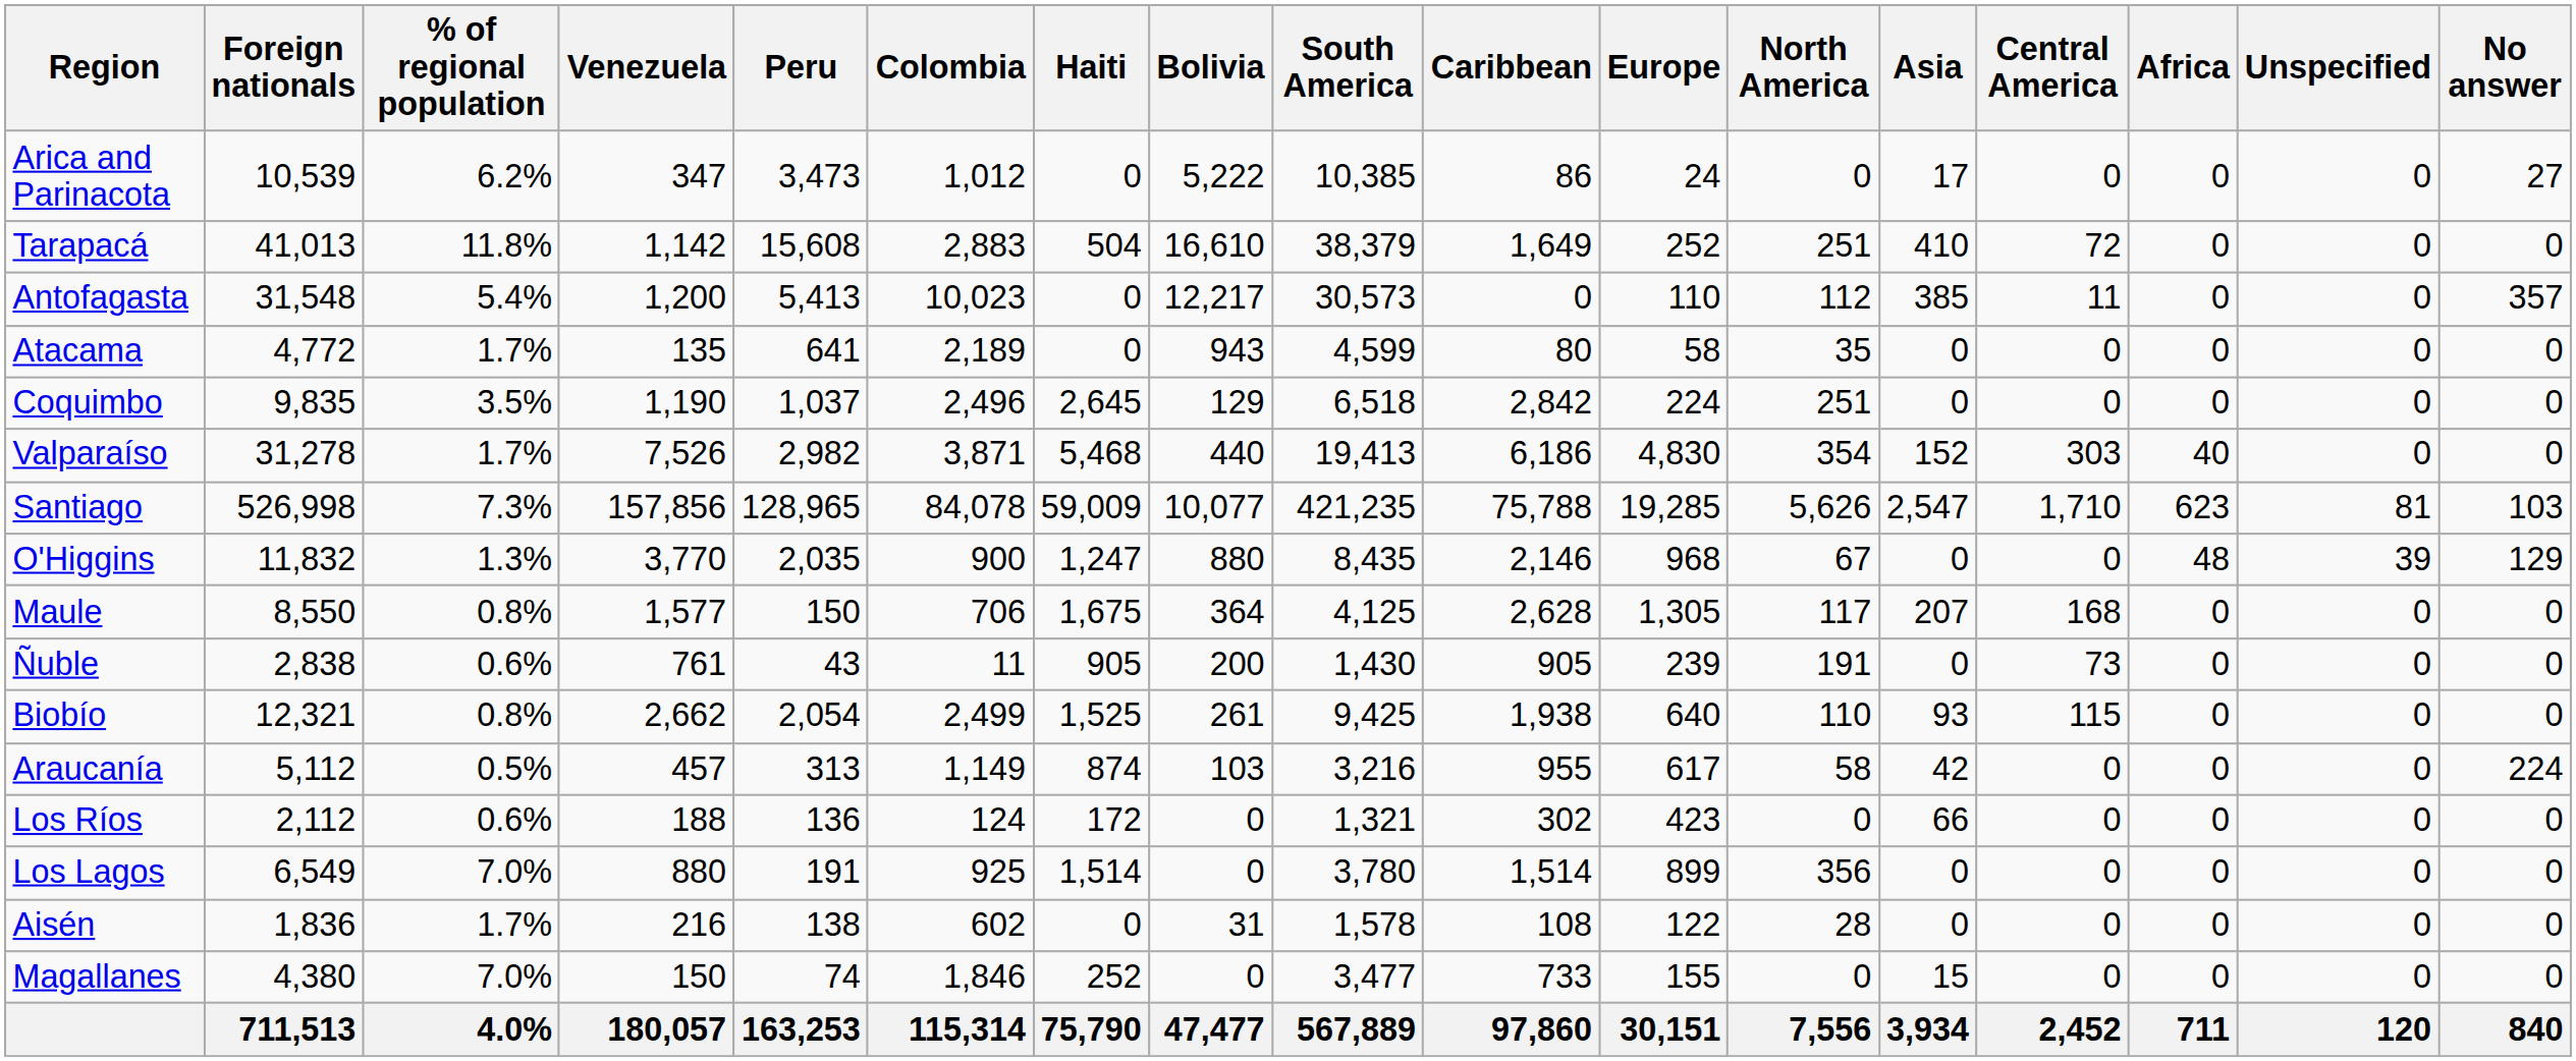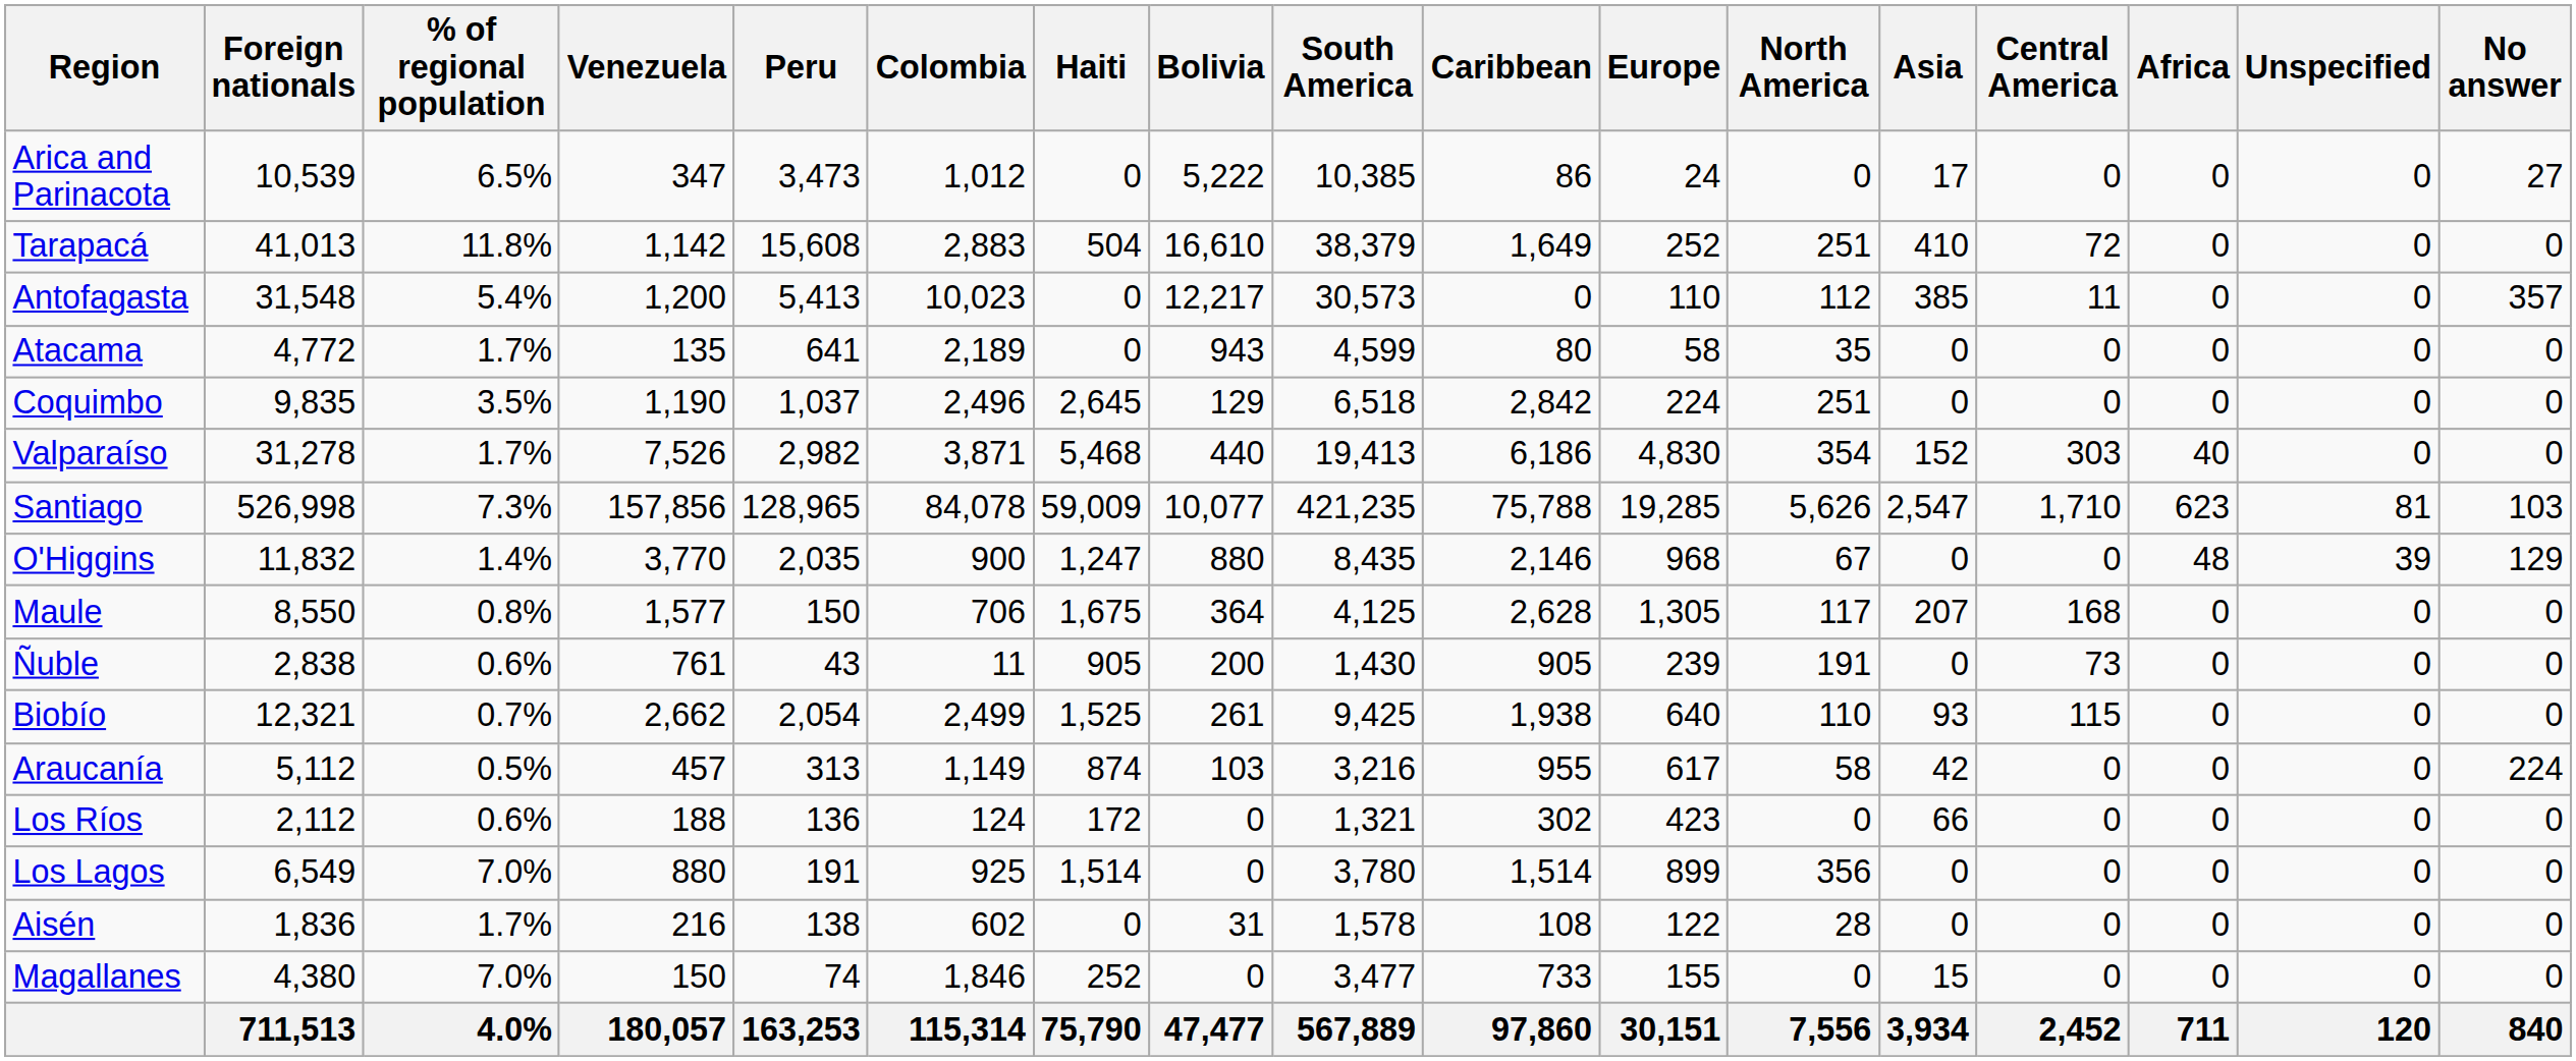 <table class="wikitable sortable" style="text-align:right">
 <tr>
 <th>Region</th>
 <th>Foreign<br>nationals</th>
 <th>% of regional population</th>
 <th>Venezuela</th>
 <th>Peru</th>
 <th>Colombia</th>
 <th>Haiti</th>
 <th>Bolivia</th>
 <th>South America</th>
 <th>Caribbean</th>
 <th>Europe</th>
 <th>North America</th>
 <th>Asia</th>
 <th>Central America</th>
 <th>Africa</th>
 <th>Unspecified</th>
 <th>No answer</th>
 </tr>
 <tr>
 <td align="left"><a href='#'>Arica and Parinacota</a></td>
 <td>10,539</td>
-<td>6.2%</td>
+<td>6.5%</td>
 <td>347</td>
 <td>3,473</td>
 <td>1,012</td>
 <td>0</td>
 <td>5,222</td>
 <td>10,385</td>
 <td>86</td>
 <td>24</td>
 <td>0</td>
 <td>17</td>
 <td>0</td>
 <td>0</td>
 <td>0</td>
 <td>27</td>
 </tr>
 <tr>
 <td align="left"><a href='#'>Tarapacá</a></td>
 <td>41,013</td>
 <td>11.8%</td>
 <td>1,142</td>
 <td>15,608</td>
 <td>2,883</td>
 <td>504</td>
 <td>16,610</td>
 <td>38,379</td>
 <td>1,649</td>
 <td>252</td>
 <td>251</td>
 <td>410</td>
 <td>72</td>
 <td>0</td>
 <td>0</td>
 <td>0</td>
 </tr>
 <tr>
 <td align="left"><a href='#'>Antofagasta</a></td>
 <td>31,548</td>
 <td>5.4%</td>
 <td>1,200</td>
 <td>5,413</td>
 <td>10,023</td>
 <td>0</td>
 <td>12,217</td>
 <td>30,573</td>
 <td>0</td>
 <td>110</td>
 <td>112</td>
 <td>385</td>
 <td>11</td>
 <td>0</td>
 <td>0</td>
 <td>357</td>
 </tr>
 <tr>
 <td align="left"><a href='#'>Atacama</a></td>
 <td>4,772</td>
 <td>1.7%</td>
 <td>135</td>
 <td>641</td>
 <td>2,189</td>
 <td>0</td>
 <td>943</td>
 <td>4,599</td>
 <td>80</td>
 <td>58</td>
 <td>35</td>
 <td>0</td>
 <td>0</td>
 <td>0</td>
 <td>0</td>
 <td>0</td>
 </tr>
 <tr>
 <td align="left"><a href='#'>Coquimbo</a></td>
 <td>9,835</td>
 <td>3.5%</td>
 <td>1,190</td>
 <td>1,037</td>
 <td>2,496</td>
 <td>2,645</td>
 <td>129</td>
 <td>6,518</td>
 <td>2,842</td>
 <td>224</td>
 <td>251</td>
 <td>0</td>
 <td>0</td>
 <td>0</td>
 <td>0</td>
 <td>0</td>
 </tr>
 <tr>
 <td align="left"><a href='#'>Valparaíso</a></td>
 <td>31,278</td>
 <td>1.7%</td>
 <td>7,526</td>
 <td>2,982</td>
 <td>3,871</td>
 <td>5,468</td>
 <td>440</td>
 <td>19,413</td>
 <td>6,186</td>
 <td>4,830</td>
 <td>354</td>
 <td>152</td>
 <td>303</td>
 <td>40</td>
 <td>0</td>
 <td>0</td>
 </tr>
 <tr>
 <td align="left"><a href='#'>Santiago</a></td>
 <td>526,998</td>
 <td>7.3%</td>
 <td>157,856</td>
 <td>128,965</td>
 <td>84,078</td>
 <td>59,009</td>
 <td>10,077</td>
 <td>421,235</td>
 <td>75,788</td>
 <td>19,285</td>
 <td>5,626</td>
 <td>2,547</td>
 <td>1,710</td>
 <td>623</td>
 <td>81</td>
 <td>103</td>
 </tr>
 <tr>
 <td align="left"><a href='#'>O'Higgins</a></td>
 <td>11,832</td>
-<td>1.3%</td>
+<td>1.4%</td>
 <td>3,770</td>
 <td>2,035</td>
 <td>900</td>
 <td>1,247</td>
 <td>880</td>
 <td>8,435</td>
 <td>2,146</td>
 <td>968</td>
 <td>67</td>
 <td>0</td>
 <td>0</td>
 <td>48</td>
 <td>39</td>
 <td>129</td>
 </tr>
 <tr>
 <td align="left"><a href='#'>Maule</a></td>
 <td>8,550</td>
 <td>0.8%</td>
 <td>1,577</td>
 <td>150</td>
 <td>706</td>
 <td>1,675</td>
 <td>364</td>
 <td>4,125</td>
 <td>2,628</td>
 <td>1,305</td>
 <td>117</td>
 <td>207</td>
 <td>168</td>
 <td>0</td>
 <td>0</td>
 <td>0</td>
 </tr>
 <tr>
 <td align="left"><a href='#'>Ñuble</a></td>
 <td>2,838</td>
 <td>0.6%</td>
 <td>761</td>
 <td>43</td>
 <td>11</td>
 <td>905</td>
 <td>200</td>
 <td>1,430</td>
 <td>905</td>
 <td>239</td>
 <td>191</td>
 <td>0</td>
 <td>73</td>
 <td>0</td>
 <td>0</td>
 <td>0</td>
 </tr>
 <tr>
 <td align="left"><a href='#'>Biobío</a></td>
 <td>12,321</td>
-<td>0.8%</td>
+<td>0.7%</td>
 <td>2,662</td>
 <td>2,054</td>
 <td>2,499</td>
 <td>1,525</td>
 <td>261</td>
 <td>9,425</td>
 <td>1,938</td>
 <td>640</td>
 <td>110</td>
 <td>93</td>
 <td>115</td>
 <td>0</td>
 <td>0</td>
 <td>0</td>
 </tr>
 <tr>
 <td align="left"><a href='#'>Araucanía</a></td>
 <td>5,112</td>
 <td>0.5%</td>
 <td>457</td>
 <td>313</td>
 <td>1,149</td>
 <td>874</td>
 <td>103</td>
 <td>3,216</td>
 <td>955</td>
 <td>617</td>
 <td>58</td>
 <td>42</td>
 <td>0</td>
 <td>0</td>
 <td>0</td>
 <td>224</td>
 </tr>
 <tr>
 <td align="left"><a href='#'>Los Ríos</a></td>
 <td>2,112</td>
 <td>0.6%</td>
 <td>188</td>
 <td>136</td>
 <td>124</td>
 <td>172</td>
 <td>0</td>
 <td>1,321</td>
 <td>302</td>
 <td>423</td>
 <td>0</td>
 <td>66</td>
 <td>0</td>
 <td>0</td>
 <td>0</td>
 <td>0</td>
 </tr>
 <tr>
 <td align="left"><a href='#'>Los Lagos</a></td>
 <td>6,549</td>
 <td>7.0%</td>
 <td>880</td>
 <td>191</td>
 <td>925</td>
 <td>1,514</td>
 <td>0</td>
 <td>3,780</td>
 <td>1,514</td>
 <td>899</td>
 <td>356</td>
 <td>0</td>
 <td>0</td>
 <td>0</td>
 <td>0</td>
 <td>0</td>
 </tr>
 <tr>
 <td align="left"><a href='#'>Aisén</a></td>
 <td>1,836</td>
 <td>1.7%</td>
 <td>216</td>
 <td>138</td>
 <td>602</td>
 <td>0</td>
 <td>31</td>
 <td>1,578</td>
 <td>108</td>
 <td>122</td>
 <td>28</td>
 <td>0</td>
 <td>0</td>
 <td>0</td>
 <td>0</td>
 <td>0</td>
 </tr>
 <tr>
 <td align="left"><a href='#'>Magallanes</a></td>
 <td>4,380</td>
 <td>7.0%</td>
 <td>150</td>
 <td>74</td>
 <td>1,846</td>
 <td>252</td>
 <td>0</td>
 <td>3,477</td>
 <td>733</td>
 <td>155</td>
 <td>0</td>
 <td>15</td>
 <td>0</td>
 <td>0</td>
 <td>0</td>
 <td>0</td>
 </tr>
 <tr style="background-color: #f2f2f2">
 <td align="left"><strong></strong></td>
 <td><strong>711,513</strong></td>
 <td><strong>4.0%</strong></td>
 <td><strong>180,057</strong></td>
 <td><strong>163,253</strong></td>
 <td><strong>115,314</strong></td>
 <td><strong>75,790</strong></td>
 <td><strong>47,477</strong></td>
 <td><strong>567,889</strong></td>
 <td><strong>97,860</strong></td>
 <td><strong>30,151</strong></td>
 <td><strong>7,556</strong></td>
 <td><strong>3,934</strong></td>
 <td><strong>2,452</strong></td>
 <td><strong>711</strong></td>
 <td><strong>120</strong></td>
 <td><strong>840</strong></td>
 </tr>
 </table>
